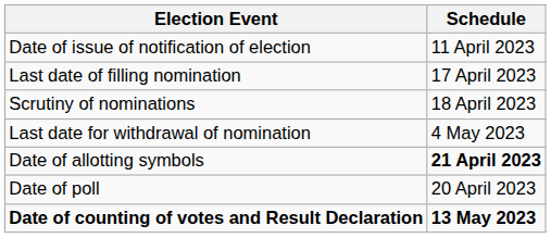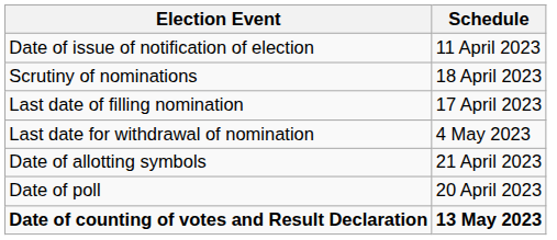 <table class="wikitable">
 <tr>
 <th>Election Event</th>
 <th>Schedule</th>
 </tr>
 <tr>
 <td>Date of issue of notification of election</td>
 <td>11 April 2023</td>
 </tr>
 <tr>
+<td>Scrutiny of nominations</td>
+<td>18 April 2023</td>
+</tr>
+<tr>
 <td>Last date of filling nomination</td>
 <td>17 April 2023</td>
-</tr>
-<tr>
-<td>Scrutiny of nominations</td>
-<td>18 April 2023</td>
 </tr>
 <tr>
 <td>Last date for withdrawal of nomination</td>
 <td>4 May 2023</td>
 </tr>
 <tr>
 <td>Date of allotting symbols</td>
-<td><strong>21 April 2023</strong></td>
+<td>21 April 2023</td>
 </tr>
 <tr>
 <td>Date of poll</td>
 <td>20 April 2023</td>
 </tr>
 <tr>
 <td><strong>Date of counting of votes and Result Declaration</strong></td>
 <td><strong>13 May 2023</strong></td>
 </tr>
 </table>
